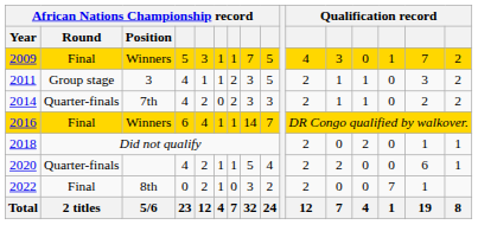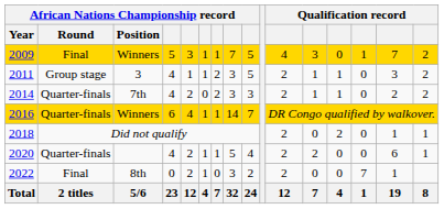 <table class="wikitable" style="text-align: center;">
 <tr>
 <th colspan=9><a href='#'>African Nations Championship</a> record</th>
 <th rowspan=10></th>
 <th colspan=6>Qualification record</th>
 </tr>
 <tr>
 <th>Year</th>
 <th>Round</th>
 <th>Position</th>
 <th></th>
 <th></th>
 <th></th>
 <th></th>
 <th></th>
 <th></th>
 <th></th>
 <th></th>
 <th></th>
 <th></th>
 <th></th>
 <th></th>
 </tr>
 <tr style="background:gold;">
 <td> <a href='#'>2009</a></td>
 <td>Final</td>
 <td>Winners</td>
 <td>5</td>
 <td>3</td>
 <td>1</td>
 <td>1</td>
 <td>7</td>
 <td>5</td>
 <td>4</td>
 <td>3</td>
 <td>0</td>
 <td>1</td>
 <td>7</td>
 <td>2</td>
 </tr>
 <tr>
 <td> <a href='#'>2011</a></td>
 <td>Group stage</td>
 <td>3</td>
 <td>4</td>
 <td>1</td>
 <td>1</td>
 <td>2</td>
 <td>3</td>
 <td>5</td>
 <td>2</td>
 <td>1</td>
 <td>1</td>
 <td>0</td>
 <td>3</td>
 <td>2</td>
 </tr>
 <tr>
 <td> <a href='#'>2014</a></td>
 <td>Quarter-finals</td>
 <td>7th</td>
 <td>4</td>
 <td>2</td>
 <td>0</td>
 <td>2</td>
 <td>3</td>
 <td>3</td>
 <td>2</td>
 <td>1</td>
 <td>1</td>
 <td>0</td>
 <td>2</td>
 <td>2</td>
 </tr>
 <tr style="background:gold;">
 <td> <a href='#'>2016</a></td>
-<td>Final</td>
+<td>Quarter-finals</td>
 <td>Winners</td>
 <td>6</td>
 <td>4</td>
 <td>1</td>
 <td>1</td>
 <td>14</td>
 <td>7</td>
 <td colspan=6><em>DR Congo qualified by walkover.</em></td>
 </tr>
 <tr>
 <td> <a href='#'>2018</a></td>
 <td colspan=8><em>Did not qualify</em></td>
 <td>2</td>
 <td>0</td>
 <td>2</td>
 <td>0</td>
 <td>1</td>
 <td>1</td>
 </tr>
 <tr>
 <td> <a href='#'>2020</a></td>
 <td>Quarter-finals</td>
 <td></td>
 <td>4</td>
 <td>2</td>
 <td>1</td>
 <td>1</td>
 <td>5</td>
 <td>4</td>
 <td>2</td>
 <td>2</td>
 <td>0</td>
 <td>0</td>
 <td>6</td>
 <td>1</td>
 </tr>
 <tr>
 <td> <a href='#'>2022</a></td>
 <td>Final</td>
 <td>8th</td>
 <td>0</td>
 <td>2</td>
 <td>1</td>
 <td>0</td>
 <td>3</td>
 <td>2</td>
 <td>2</td>
 <td>0</td>
 <td>0</td>
 <td>7</td>
 <td>1</td>
 </tr>
 <tr>
 <th>Total</th>
 <th>2 titles</th>
 <th>5/6</th>
 <th>23</th>
 <th>12</th>
 <th>4</th>
 <th>7</th>
 <th>32</th>
 <th>24</th>
 <th>12</th>
 <th>7</th>
 <th>4</th>
 <th>1</th>
 <th>19</th>
 <th>8</th>
 </tr>
 </table>
